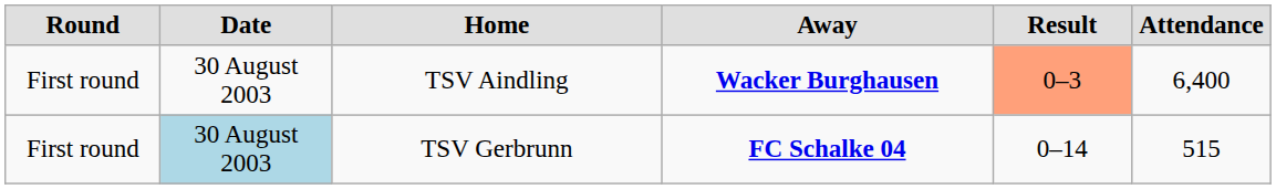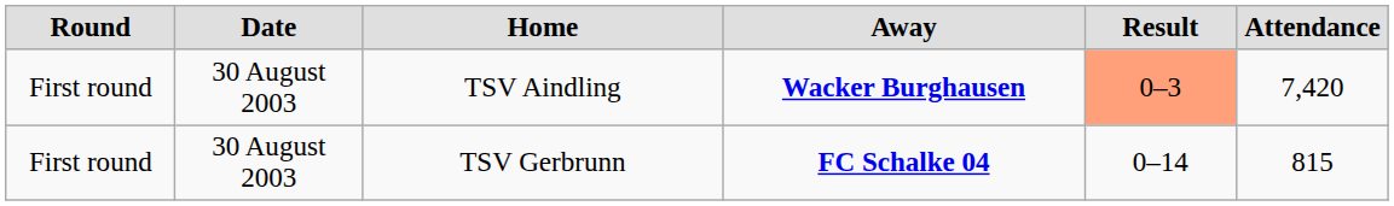 <table class="wikitable">
 <tr style="text-align:center; background:#dfdfdf;">
 <td style="width:90px;"><strong>Round</strong></td>
 <td style="width:100px;"><strong>Date</strong></td>
 <td style="width:200px;"><strong>Home</strong></td>
 <td style="width:200px;"><strong>Away</strong></td>
 <td style="width:80px;"><strong>Result</strong></td>
 <td style="width:80px;"><strong>Attendance</strong></td>
 </tr>
 <tr style="text-align:center;">
 <td>First round</td>
 <td>30 August 2003</td>
 <td>TSV Aindling</td>
 <td><strong><a href='#'>Wacker Burghausen</a></strong></td>
 <td style="background: lightsalmon;">0–3</td>
-<td>6,400</td>
+<td>7,420</td>
 </tr>
 <tr style="text-align:center;">
 <td>First round</td>
-<td style="background: lightblue;">30 August 2003</td>
+<td>30 August 2003</td>
 <td>TSV Gerbrunn</td>
 <td><strong><a href='#'>FC Schalke 04</a></strong></td>
 <td>0–14</td>
-<td>515</td>
+<td>815</td>
 </tr>
 </table>
